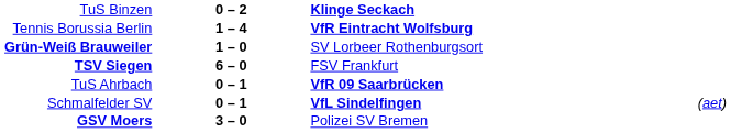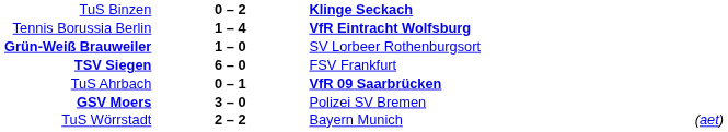 <table width=100% cellspacing=1>
 <tr>
 <th width=25%></th>
 <th width=10%></th>
 <th width=25%></th>
 <th></th>
 </tr>
 <tr style=font-size:90%>
 <td align=right><a href='#'>TuS Binzen</a></td>
 <td align=center><strong>0 – 2</strong></td>
 <td><strong><a href='#'>Klinge Seckach</a></strong></td>
 </tr>
 <tr style=font-size:90%>
 <td align=right><a href='#'>Tennis Borussia Berlin</a></td>
 <td align=center><strong>1 – 4</strong></td>
 <td><strong><a href='#'>VfR Eintracht Wolfsburg</a></strong></td>
 </tr>
 <tr style=font-size:90%>
 <td align=right><strong><a href='#'>Grün-Weiß Brauweiler</a></strong></td>
 <td align=center><strong>1 – 0</strong></td>
 <td><a href='#'>SV Lorbeer Rothenburgsort</a></td>
 </tr>
 <tr style=font-size:90%>
 <td align=right><strong><a href='#'>TSV Siegen</a></strong></td>
 <td align=center><strong>6 – 0</strong></td>
 <td><a href='#'>FSV Frankfurt</a></td>
 </tr>
 <tr style=font-size:90%>
 <td align=right><a href='#'>TuS Ahrbach</a></td>
 <td align=center><strong>0 – 1</strong></td>
 <td><strong><a href='#'>VfR 09 Saarbrücken</a></strong></td>
 </tr>
 <tr style=font-size:90%>
-<td align=right><a href='#'>Schmalfelder SV</a></td>
-<td align=center><strong>0 – 1</strong></td>
-<td><strong><a href='#'>VfL Sindelfingen</a></strong></td>
-<td><em>(<a href='#'>aet</a>)</em></td>
-</tr>
-<tr style=font-size:90%>
 <td align=right><strong><a href='#'>GSV Moers</a></strong></td>
 <td align=center><strong>3 – 0</strong></td>
 <td><a href='#'>Polizei SV Bremen</a></td>
 </tr>
+<tr style=font-size:90%>
+<td align=right><a href='#'>TuS Wörrstadt</a></td>
+<td align=center><strong>2 – 2</strong></td>
+<td><a href='#'>Bayern Munich</a></td>
+<td><em>(<a href='#'>aet</a>)</em></td>
+</tr>
 </table>
